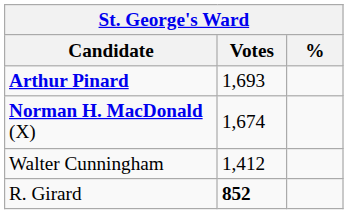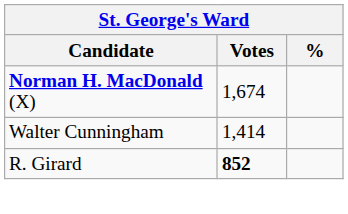 <table class="wikitable">
 <tr>
 <th colspan="3"><a href='#'>St. George's Ward</a></th>
 </tr>
 <tr>
 <th style="width: 170px">Candidate</th>
 <th style="width: 50px">Votes</th>
 <th style="width: 40px">%</th>
 </tr>
 <tr>
-<td><strong><a href='#'>Arthur Pinard</a></strong></td>
-<td>1,693</td>
-<td></td>
-</tr>
-<tr>
 <td><strong><a href='#'>Norman H. MacDonald</a></strong> (X)</td>
 <td>1,674</td>
 <td></td>
 </tr>
 <tr>
 <td>Walter Cunningham</td>
-<td>1,412</td>
+<td>1,414</td>
 <td></td>
 </tr>
 <tr>
 <td>R. Girard</td>
 <td><strong>852</strong></td>
 <td></td>
 </tr>
 </table>
